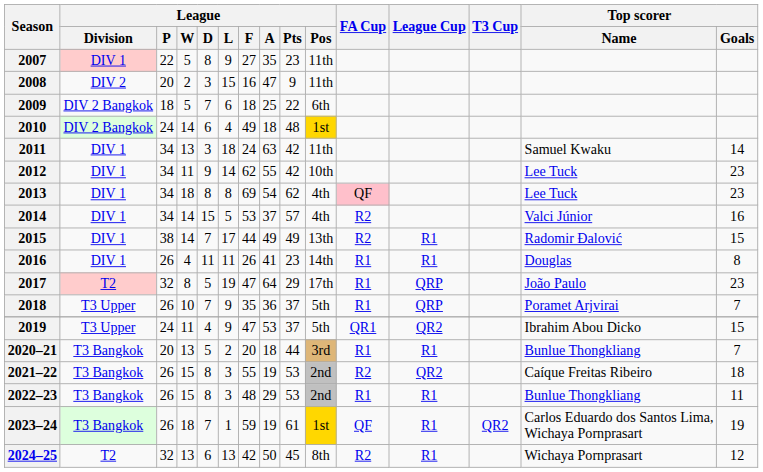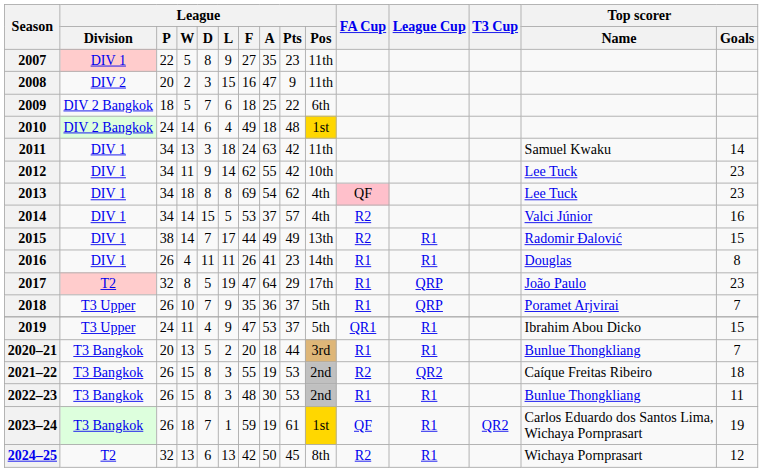 <table class="wikitable" style="text-align: center">
 <tr>
 <th rowspan=2>Season</th>
 <th colspan=9>League</th>
 <th rowspan=2><a href='#'>FA Cup</a></th>
 <th rowspan=2><a href='#'>League Cup</a></th>
 <th rowspan=2><a href='#'>T3 Cup</a></th>
 <th colspan=2>Top scorer</th>
 </tr>
 <tr>
 <th>Division</th>
 <th>P</th>
 <th>W</th>
 <th>D</th>
 <th>L</th>
 <th>F</th>
 <th>A</th>
 <th>Pts</th>
 <th>Pos</th>
 <th>Name</th>
 <th>Goals</th>
 </tr>
 <tr>
 <th>2007</th>
 <td bgcolor="#FFCCCC"><a href='#'>DIV 1</a></td>
 <td>22</td>
 <td>5</td>
 <td>8</td>
 <td>9</td>
 <td>27</td>
 <td>35</td>
 <td>23</td>
 <td>11th</td>
 <td></td>
 <td></td>
 <td></td>
 <td></td>
 <td></td>
 </tr>
 <tr>
 <th>2008</th>
 <td><a href='#'>DIV 2</a></td>
 <td>20</td>
 <td>2</td>
 <td>3</td>
 <td>15</td>
 <td>16</td>
 <td>47</td>
 <td>9</td>
 <td>11th</td>
 <td></td>
 <td></td>
 <td></td>
 <td></td>
 <td></td>
 </tr>
 <tr>
 <th>2009</th>
 <td><a href='#'>DIV 2 Bangkok</a></td>
 <td>18</td>
 <td>5</td>
 <td>7</td>
 <td>6</td>
 <td>18</td>
 <td>25</td>
 <td>22</td>
 <td>6th</td>
 <td></td>
 <td></td>
 <td></td>
 <td></td>
 <td></td>
 </tr>
 <tr>
 <th>2010</th>
 <td bgcolor="#DDFFDD"><a href='#'>DIV 2 Bangkok</a></td>
 <td>24</td>
 <td>14</td>
 <td>6</td>
 <td>4</td>
 <td>49</td>
 <td>18</td>
 <td>48</td>
 <td bgcolor=Gold>1st</td>
 <td></td>
 <td></td>
 <td></td>
 <td></td>
 <td></td>
 </tr>
 <tr>
 <th>2011</th>
 <td><a href='#'>DIV 1</a></td>
 <td>34</td>
 <td>13</td>
 <td>3</td>
 <td>18</td>
 <td>24</td>
 <td>63</td>
 <td>42</td>
 <td>11th</td>
 <td></td>
 <td></td>
 <td></td>
 <td align="left"> Samuel Kwaku</td>
 <td>14</td>
 </tr>
 <tr>
 <th>2012</th>
 <td><a href='#'>DIV 1</a></td>
 <td>34</td>
 <td>11</td>
 <td>9</td>
 <td>14</td>
 <td>62</td>
 <td>55</td>
 <td>42</td>
 <td>10th</td>
 <td></td>
 <td></td>
 <td></td>
 <td align="left"> <a href='#'>Lee Tuck</a></td>
 <td>23</td>
 </tr>
 <tr>
 <th>2013</th>
 <td><a href='#'>DIV 1</a></td>
 <td>34</td>
 <td>18</td>
 <td>8</td>
 <td>8</td>
 <td>69</td>
 <td>54</td>
 <td>62</td>
 <td>4th</td>
 <td style="background: pink;">QF</td>
 <td></td>
 <td></td>
 <td align="left"> <a href='#'>Lee Tuck</a></td>
 <td>23</td>
 </tr>
 <tr>
 <th>2014</th>
 <td><a href='#'>DIV 1</a></td>
 <td>34</td>
 <td>14</td>
 <td>15</td>
 <td>5</td>
 <td>53</td>
 <td>37</td>
 <td>57</td>
 <td>4th</td>
 <td><a href='#'>R2</a></td>
 <td></td>
 <td></td>
 <td align="left"> <a href='#'>Valci Júnior</a></td>
 <td>16</td>
 </tr>
 <tr>
 <th>2015</th>
 <td><a href='#'>DIV 1</a></td>
 <td>38</td>
 <td>14</td>
 <td>7</td>
 <td>17</td>
 <td>44</td>
 <td>49</td>
 <td>49</td>
 <td>13th</td>
 <td><a href='#'>R2</a></td>
 <td><a href='#'>R1</a></td>
 <td></td>
 <td align="left"> <a href='#'>Radomir Đalović</a></td>
 <td>15</td>
 </tr>
 <tr>
 <th>2016</th>
 <td><a href='#'>DIV 1</a></td>
 <td>26</td>
 <td>4</td>
 <td>11</td>
 <td>11</td>
 <td>26</td>
 <td>41</td>
 <td>23</td>
 <td>14th</td>
 <td><a href='#'>R1</a></td>
 <td><a href='#'>R1</a></td>
 <td></td>
 <td align="left"> <a href='#'>Douglas</a></td>
 <td>8</td>
 </tr>
 <tr>
 <th>2017</th>
 <td bgcolor="#FFCCCC"><a href='#'>T2</a></td>
 <td>32</td>
 <td>8</td>
 <td>5</td>
 <td>19</td>
 <td>47</td>
 <td>64</td>
 <td>29</td>
 <td>17th</td>
 <td><a href='#'>R1</a></td>
 <td><a href='#'>QRP</a></td>
 <td></td>
 <td align="left"> <a href='#'>João Paulo</a></td>
 <td>23</td>
 </tr>
 <tr>
 <th>2018</th>
 <td><a href='#'>T3 Upper</a></td>
 <td>26</td>
 <td>10</td>
 <td>7</td>
 <td>9</td>
 <td>35</td>
 <td>36</td>
 <td>37</td>
 <td>5th</td>
 <td><a href='#'>R1</a></td>
 <td><a href='#'>QRP</a></td>
 <td></td>
 <td align="left"> <a href='#'>Poramet Arjvirai</a></td>
 <td>7</td>
 </tr>
 <tr>
 </tr>
 <tr>
 <th>2019</th>
 <td><a href='#'>T3 Upper</a></td>
 <td>24</td>
 <td>11</td>
 <td>4</td>
 <td>9</td>
 <td>47</td>
 <td>53</td>
 <td>37</td>
 <td>5th</td>
 <td><a href='#'>QR1</a></td>
-<td><a href='#'>QR2</a></td>
+<td><a href='#'>R1</a></td>
 <td></td>
 <td align="left"> Ibrahim Abou Dicko</td>
 <td>15</td>
 </tr>
 <tr>
 <th>2020–21</th>
 <td><a href='#'>T3 Bangkok</a></td>
 <td>20</td>
 <td>13</td>
 <td>5</td>
 <td>2</td>
 <td>20</td>
 <td>18</td>
 <td>44</td>
 <td bgcolor=#deb678>3rd</td>
 <td><a href='#'>R1</a></td>
 <td><a href='#'>R1</a></td>
 <td></td>
 <td align="left"> <a href='#'>Bunlue Thongkliang</a></td>
 <td>7</td>
 </tr>
 <tr>
 <th>2021–22</th>
 <td><a href='#'>T3 Bangkok</a></td>
 <td>26</td>
 <td>15</td>
 <td>8</td>
 <td>3</td>
 <td>55</td>
 <td>19</td>
 <td>53</td>
 <td bgcolor=silver>2nd</td>
 <td><a href='#'>R2</a></td>
 <td><a href='#'>QR2</a></td>
 <td></td>
 <td align="left"> Caíque Freitas Ribeiro</td>
 <td>18</td>
 </tr>
 <tr>
 <th>2022–23</th>
 <td><a href='#'>T3 Bangkok</a></td>
 <td>26</td>
 <td>15</td>
 <td>8</td>
 <td>3</td>
 <td>48</td>
-<td>29</td>
+<td>30</td>
 <td>53</td>
 <td bgcolor=silver>2nd</td>
 <td><a href='#'>R1</a></td>
 <td><a href='#'>R1</a></td>
 <td></td>
 <td align="left"> <a href='#'>Bunlue Thongkliang</a></td>
 <td>11</td>
 </tr>
 <tr>
 <th>2023–24</th>
 <td bgcolor="#DDFFDD"><a href='#'>T3 Bangkok</a></td>
 <td>26</td>
 <td>18</td>
 <td>7</td>
 <td>1</td>
 <td>59</td>
 <td>19</td>
 <td>61</td>
 <td bgcolor=gold>1st</td>
 <td><a href='#'>QF</a></td>
 <td><a href='#'>R1</a></td>
 <td><a href='#'>QR2</a></td>
 <td align="left"> Carlos Eduardo dos Santos Lima,<br> Wichaya Pornprasart</td>
 <td>19</td>
 </tr>
 <tr>
 <th><a href='#'>2024–25</a></th>
 <td><a href='#'>T2</a></td>
 <td>32</td>
 <td>13</td>
 <td>6</td>
 <td>13</td>
 <td>42</td>
 <td>50</td>
 <td>45</td>
 <td>8th</td>
 <td><a href='#'>R2</a></td>
 <td><a href='#'>R1</a></td>
 <td></td>
 <td align="left"> Wichaya Pornprasart</td>
 <td>12</td>
 </tr>
 </table>
